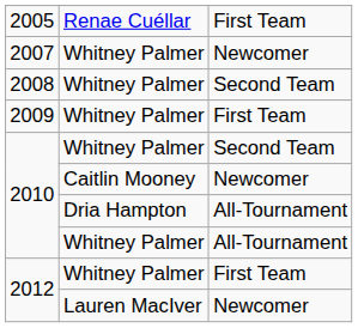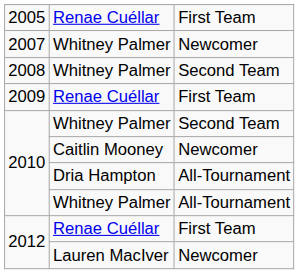 <table class="wikitable">
 <tr style="text-align:center;">
 </tr>
 <tr>
 <td>2005</td>
 <td><a href='#'>Renae Cuéllar</a></td>
 <td>First Team</td>
 </tr>
 <tr>
 <td>2007</td>
 <td>Whitney Palmer</td>
 <td>Newcomer</td>
 </tr>
 <tr>
 <td>2008</td>
 <td>Whitney Palmer</td>
 <td>Second Team</td>
 </tr>
 <tr>
 <td>2009</td>
-<td>Whitney Palmer</td>
+<td><a href='#'>Renae Cuéllar</a></td>
 <td>First Team</td>
 </tr>
 <tr>
 <td rowspan="4">2010</td>
 <td>Whitney Palmer</td>
 <td>Second Team</td>
 </tr>
 <tr>
 <td>Caitlin Mooney</td>
 <td>Newcomer</td>
 </tr>
 <tr>
 <td>Dria Hampton</td>
 <td>All-Tournament</td>
 </tr>
 <tr>
 <td>Whitney Palmer</td>
 <td>All-Tournament</td>
 </tr>
 <tr>
 <td rowspan="2">2012</td>
-<td>Whitney Palmer</td>
+<td><a href='#'>Renae Cuéllar</a></td>
 <td>First Team</td>
 </tr>
 <tr>
 <td>Lauren MacIver</td>
 <td>Newcomer</td>
 </tr>
 </table>
